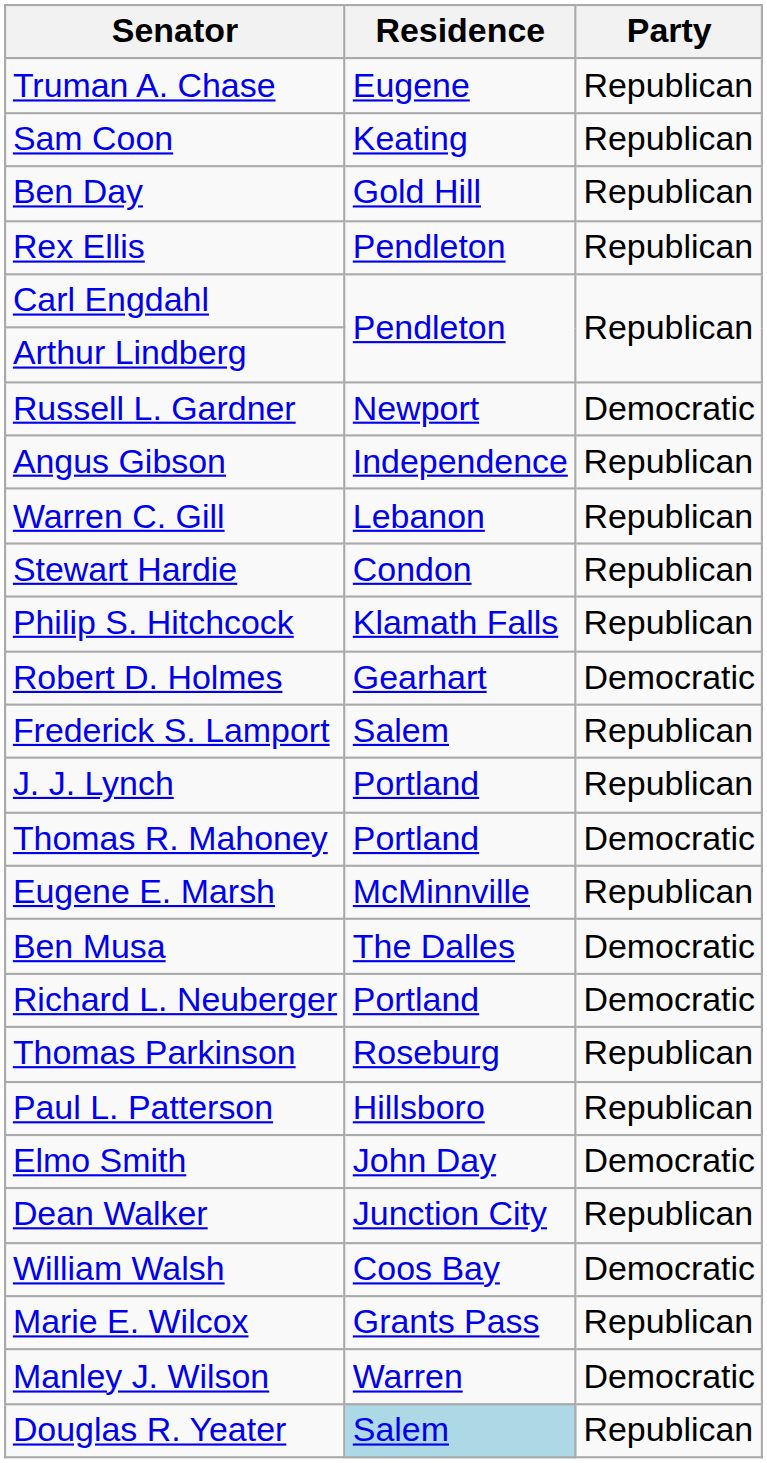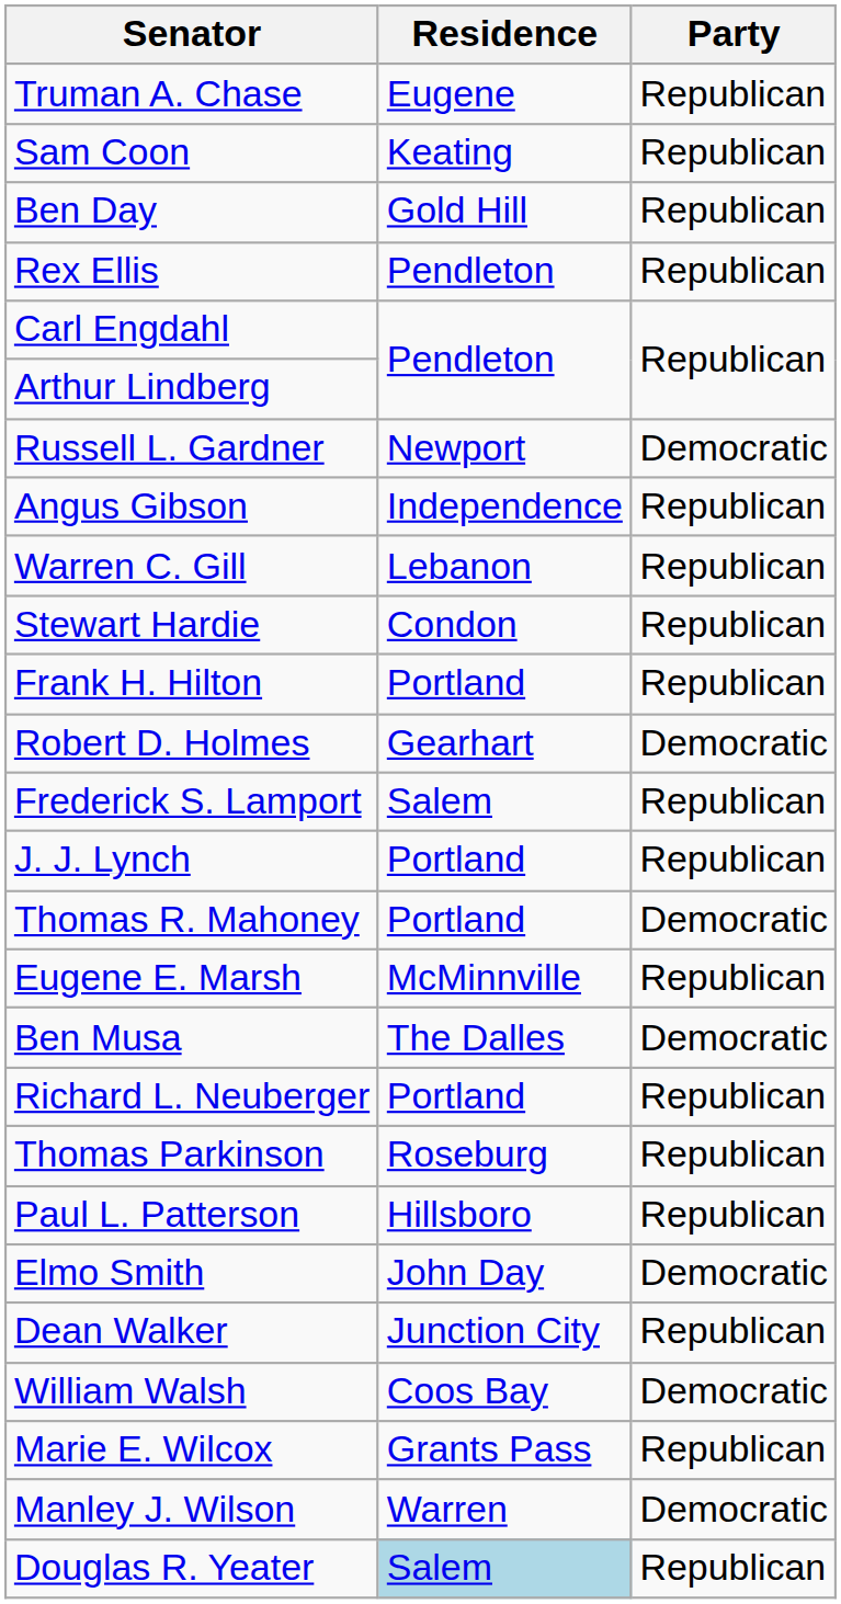 <table class="wikitable">
 <tr>
 <th>Senator</th>
 <th>Residence</th>
 <th>Party</th>
 </tr>
 <tr>
 <td><a href='#'>Truman A. Chase</a></td>
 <td><a href='#'>Eugene</a></td>
 <td>Republican</td>
 </tr>
 <tr>
 <td><a href='#'>Sam Coon</a></td>
 <td><a href='#'>Keating</a></td>
 <td>Republican</td>
 </tr>
 <tr>
 <td><a href='#'>Ben Day</a></td>
 <td><a href='#'>Gold Hill</a></td>
 <td>Republican</td>
 </tr>
 <tr>
 <td><a href='#'>Rex Ellis</a></td>
 <td><a href='#'>Pendleton</a></td>
 <td>Republican</td>
 </tr>
 <tr>
 <td><a href='#'>Carl Engdahl</a></td>
 <td rowspan="2"><a href='#'>Pendleton</a></td>
 <td rowspan="2" >Republican</td>
 </tr>
 <tr>
 <td><a href='#'>Arthur Lindberg</a></td>
 </tr>
 <tr>
 <td><a href='#'>Russell L. Gardner</a></td>
 <td><a href='#'>Newport</a></td>
 <td>Democratic</td>
 </tr>
 <tr>
 <td><a href='#'>Angus Gibson</a></td>
 <td><a href='#'>Independence</a></td>
 <td>Republican</td>
 </tr>
 <tr>
 <td><a href='#'>Warren C. Gill</a></td>
 <td><a href='#'>Lebanon</a></td>
 <td>Republican</td>
 </tr>
 <tr>
 <td><a href='#'>Stewart Hardie</a></td>
 <td><a href='#'>Condon</a></td>
 <td>Republican</td>
 </tr>
 <tr>
-<td><a href='#'>Philip S. Hitchcock</a></td>
-<td><a href='#'>Klamath Falls</a></td>
+<td><a href='#'>Frank H. Hilton</a></td>
+<td><a href='#'>Portland</a></td>
 <td>Republican</td>
 </tr>
 <tr>
 <td><a href='#'>Robert D. Holmes</a></td>
 <td><a href='#'>Gearhart</a></td>
 <td>Democratic</td>
 </tr>
 <tr>
 <td><a href='#'>Frederick S. Lamport</a></td>
 <td><a href='#'>Salem</a></td>
 <td>Republican</td>
 </tr>
 <tr>
 <td><a href='#'>J. J. Lynch</a></td>
 <td><a href='#'>Portland</a></td>
 <td>Republican</td>
 </tr>
 <tr>
 <td><a href='#'>Thomas R. Mahoney</a></td>
 <td><a href='#'>Portland</a></td>
 <td>Democratic</td>
 </tr>
 <tr>
 <td><a href='#'>Eugene E. Marsh</a></td>
 <td><a href='#'>McMinnville</a></td>
 <td>Republican</td>
 </tr>
 <tr>
 <td><a href='#'>Ben Musa</a></td>
 <td><a href='#'>The Dalles</a></td>
 <td>Democratic</td>
 </tr>
 <tr>
 <td><a href='#'>Richard L. Neuberger</a></td>
 <td><a href='#'>Portland</a></td>
-<td>Democratic</td>
+<td>Republican</td>
 </tr>
 <tr>
 <td><a href='#'>Thomas Parkinson</a></td>
 <td><a href='#'>Roseburg</a></td>
 <td>Republican</td>
 </tr>
 <tr>
 <td><a href='#'>Paul L. Patterson</a></td>
 <td><a href='#'>Hillsboro</a></td>
 <td>Republican</td>
 </tr>
 <tr>
 <td><a href='#'>Elmo Smith</a></td>
 <td><a href='#'>John Day</a></td>
 <td>Democratic</td>
 </tr>
 <tr>
 <td><a href='#'>Dean Walker</a></td>
 <td><a href='#'>Junction City</a></td>
 <td>Republican</td>
 </tr>
 <tr>
 <td><a href='#'>William Walsh</a></td>
 <td><a href='#'>Coos Bay</a></td>
 <td>Democratic</td>
 </tr>
 <tr>
 <td><a href='#'>Marie E. Wilcox</a></td>
 <td><a href='#'>Grants Pass</a></td>
 <td>Republican</td>
 </tr>
 <tr>
 <td><a href='#'>Manley J. Wilson</a></td>
 <td><a href='#'>Warren</a></td>
 <td>Democratic</td>
 </tr>
 <tr>
 <td><a href='#'>Douglas R. Yeater</a></td>
 <td style="background: lightblue;"><a href='#'>Salem</a></td>
 <td>Republican</td>
 </tr>
 </table>
